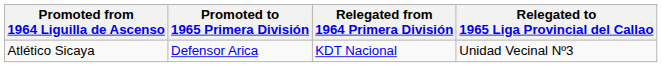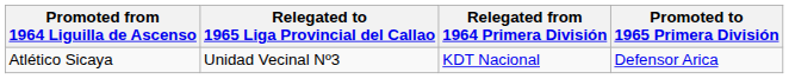 <table class="wikitable">
 <tr>
 <th>Promoted from<br><a href='#'>1964 Liguilla de Ascenso</a></th>
+<th>Relegated to<br><a href='#'>1965 Liga Provincial del Callao</a></th>
+<th>Relegated from<br><a href='#'>1964 Primera División</a></th>
 <th>Promoted to<br><a href='#'>1965 Primera División</a></th>
-<th>Relegated from<br><a href='#'>1964 Primera División</a></th>
-<th>Relegated to<br><a href='#'>1965 Liga Provincial del Callao</a></th>
 </tr>
 <tr>
 <td> Atlético Sicaya </td>
+<td> Unidad Vecinal Nº3 </td>
+<td> <a href='#'>KDT Nacional</a> </td>
 <td> <a href='#'>Defensor Arica</a> </td>
-<td> <a href='#'>KDT Nacional</a> </td>
-<td> Unidad Vecinal Nº3 </td>
 </tr>
 </table>
